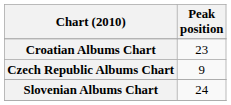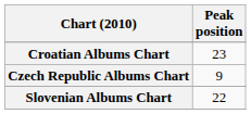 <table class="wikitable sortable plainrowheaders">
 <tr>
 <th scope="col">Chart (2010)</th>
 <th scope="col">Peak<br>position</th>
 </tr>
 <tr>
 </tr>
 <tr>
 </tr>
 <tr>
 <th scope="row">Croatian Albums Chart </th>
 <td style="text-align:center;">23</td>
 </tr>
 <tr>
 <th scope="row">Czech Republic Albums Chart</th>
 <td style="text-align:center;">9</td>
 </tr>
 <tr>
 </tr>
 <tr>
 </tr>
 <tr>
 </tr>
 <tr>
 </tr>
 <tr>
 </tr>
 <tr>
 </tr>
 <tr>
 </tr>
 <tr>
 <th scope="row">Slovenian Albums Chart </th>
-<td style="text-align:center;">24</td>
+<td style="text-align:center;">22</td>
 </tr>
 <tr>
 </tr>
 <tr>
 </tr>
 <tr>
 </tr>
 <tr>
 </tr>
 <tr>
 </tr>
 </table>
